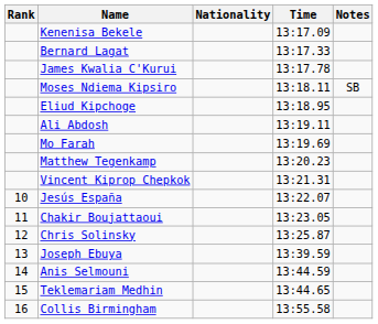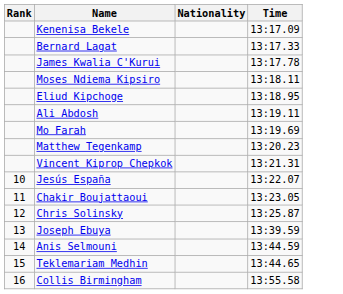 <table class="wikitable sortable" style="text-align:center">
 <tr>
 <th>Rank</th>
 <th>Name</th>
 <th>Nationality</th>
 <th>Time</th>
-<th>Notes</th>
 </tr>
 <tr>
 <td></td>
 <td align=left><a href='#'>Kenenisa Bekele</a></td>
 <td align=left></td>
 <td>13:17.09</td>
-<td></td>
 </tr>
 <tr>
 <td></td>
 <td align=left><a href='#'>Bernard Lagat</a></td>
 <td align=left></td>
 <td>13:17.33</td>
-<td></td>
 </tr>
 <tr>
 <td></td>
 <td align=left><a href='#'>James Kwalia C'Kurui</a></td>
 <td align=left></td>
 <td>13:17.78</td>
-<td></td>
 </tr>
 <tr>
 <td></td>
 <td align=left><a href='#'>Moses Ndiema Kipsiro</a></td>
 <td align=left></td>
 <td>13:18.11</td>
-<td>SB</td>
 </tr>
 <tr>
 <td></td>
 <td align=left><a href='#'>Eliud Kipchoge</a></td>
 <td align=left></td>
 <td>13:18.95</td>
-<td></td>
 </tr>
 <tr>
 <td></td>
 <td align=left><a href='#'>Ali Abdosh</a></td>
 <td align=left></td>
 <td>13:19.11</td>
-<td></td>
 </tr>
 <tr>
 <td></td>
 <td align=left><a href='#'>Mo Farah</a></td>
 <td align=left></td>
 <td>13:19.69</td>
-<td></td>
 </tr>
 <tr>
 <td></td>
 <td align=left><a href='#'>Matthew Tegenkamp</a></td>
 <td align=left></td>
 <td>13:20.23</td>
-<td></td>
 </tr>
 <tr>
 <td></td>
 <td align=left><a href='#'>Vincent Kiprop Chepkok</a></td>
 <td align=left></td>
 <td>13:21.31</td>
-<td></td>
 </tr>
 <tr>
 <td>10</td>
 <td align=left><a href='#'>Jesús España</a></td>
 <td align=left></td>
 <td>13:22.07</td>
-<td></td>
 </tr>
 <tr>
 <td>11</td>
 <td align=left><a href='#'>Chakir Boujattaoui</a></td>
 <td align=left></td>
 <td>13:23.05</td>
-<td></td>
 </tr>
 <tr>
 <td>12</td>
 <td align=left><a href='#'>Chris Solinsky</a></td>
 <td align=left></td>
 <td>13:25.87</td>
-<td></td>
 </tr>
 <tr>
 <td>13</td>
 <td align=left><a href='#'>Joseph Ebuya</a></td>
 <td align=left></td>
 <td>13:39.59</td>
-<td></td>
 </tr>
 <tr>
 <td>14</td>
 <td align=left><a href='#'>Anis Selmouni</a></td>
 <td align=left></td>
 <td>13:44.59</td>
-<td></td>
 </tr>
 <tr>
 <td>15</td>
 <td align=left><a href='#'>Teklemariam Medhin</a></td>
 <td align=left></td>
 <td>13:44.65</td>
-<td></td>
 </tr>
 <tr>
 <td>16</td>
 <td align=left><a href='#'>Collis Birmingham</a></td>
 <td align=left></td>
 <td>13:55.58</td>
-<td></td>
 </tr>
 </table>
